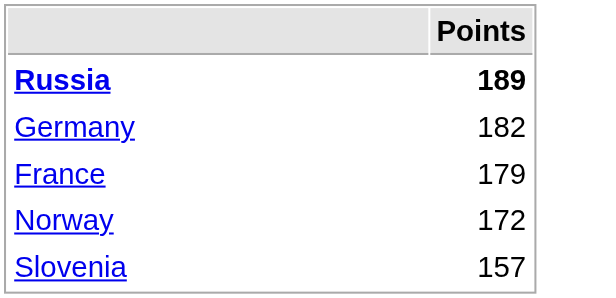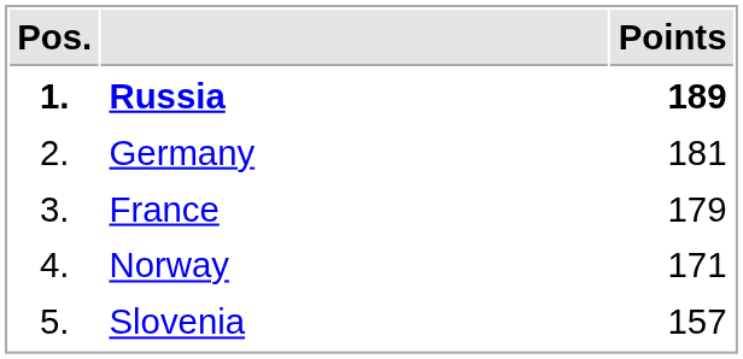 <table cellspacing="1" cellpadding="3" style="border:1px solid #AAAAAA;font-size:90%">
 <tr bgcolor="#E4E4E4">
+<th style="border-bottom:1px solid #AAAAAA" width=10>Pos.</th>
 <th style="border-bottom:1px solid #AAAAAA" width=200></th>
 <th style="border-bottom:1px solid #AAAAAA" width=20>Points</th>
 </tr>
 <tr>
+<td align="center"><strong>1.</strong></td>
 <td> <strong><a href='#'>Russia</a></strong></td>
 <td align="right"><strong>189</strong></td>
 </tr>
 <tr>
+<td align="center">2.</td>
 <td> <a href='#'>Germany</a></td>
-<td align="right">182</td>
+<td align="right">181</td>
 </tr>
 <tr>
+<td align="center">3.</td>
 <td> <a href='#'>France</a></td>
 <td align="right">179</td>
 </tr>
 <tr>
+<td align="center">4.</td>
 <td> <a href='#'>Norway</a></td>
-<td align="right">172</td>
+<td align="right">171</td>
 </tr>
 <tr>
+<td align="center">5.</td>
 <td> <a href='#'>Slovenia</a></td>
 <td align="right">157</td>
 </tr>
 </table>
